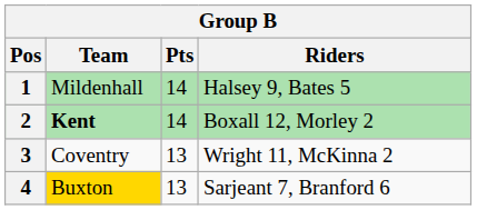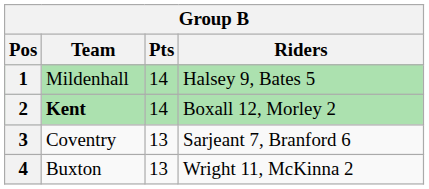 <table class="wikitable">
 <tr>
 <th colspan="4">Group B</th>
 </tr>
 <tr>
 <th width=20>Pos</th>
 <th width=80>Team</th>
 <th width=20>Pts</th>
 <th width=200>Riders</th>
 </tr>
 <tr style="background:#ACE1AF;">
 <th>1</th>
 <td>Mildenhall</td>
 <td>14</td>
 <td>Halsey 9, Bates 5</td>
 </tr>
 <tr style="background:#ACE1AF;">
 <th>2</th>
 <td><strong>Kent</strong></td>
 <td>14</td>
 <td>Boxall 12, Morley 2</td>
 </tr>
 <tr>
 <th>3</th>
 <td>Coventry</td>
 <td>13</td>
-<td>Wright 11, McKinna 2</td>
+<td>Sarjeant 7, Branford 6</td>
 </tr>
 <tr>
 <th>4</th>
-<td style="background: gold;">Buxton</td>
+<td>Buxton</td>
 <td>13</td>
-<td>Sarjeant 7, Branford 6</td>
+<td>Wright 11, McKinna 2</td>
 </tr>
 </table>
